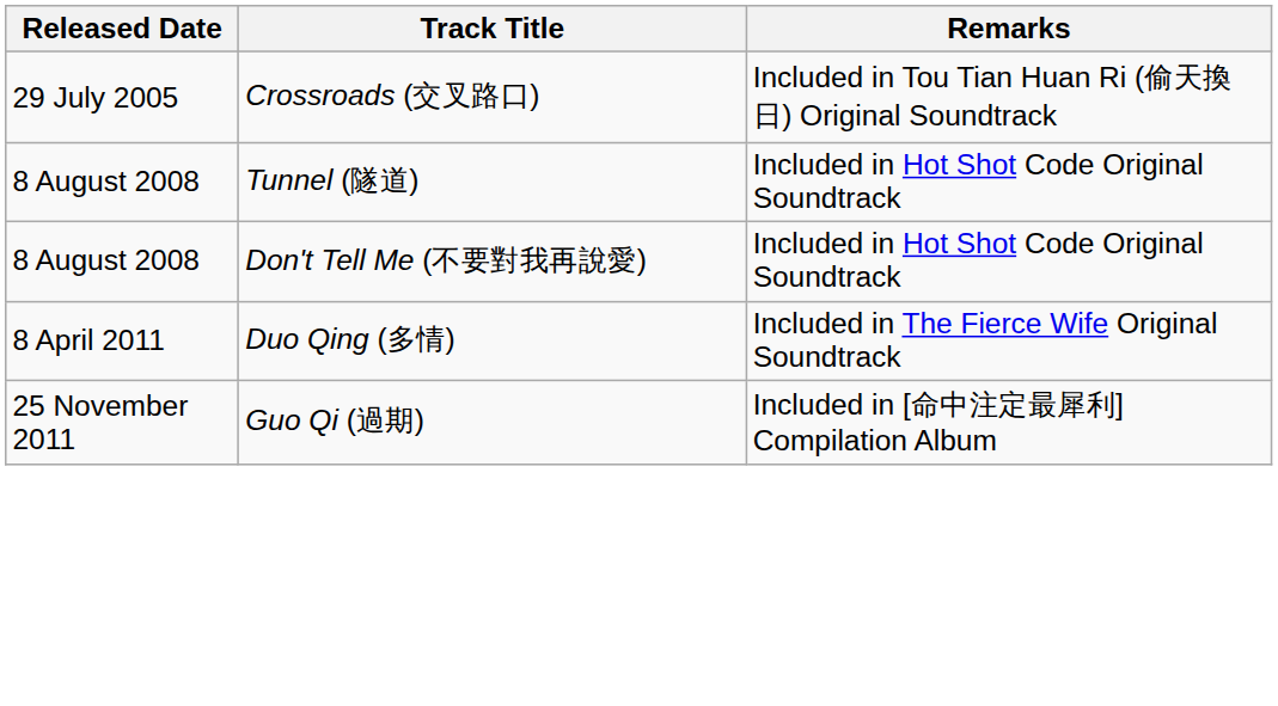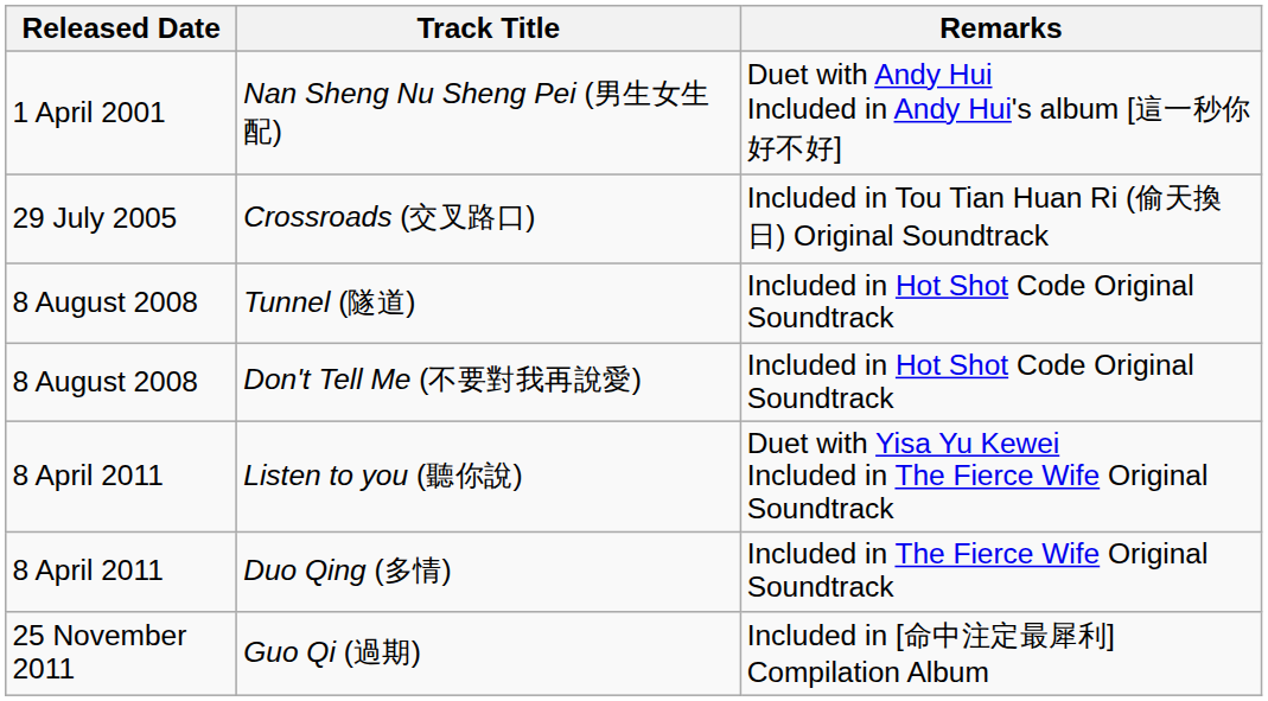 <table class="wikitable">
 <tr>
 <th width=120px>Released Date</th>
 <th width=270px>Track Title</th>
 <th width=280px>Remarks</th>
+</tr>
+<tr>
+<td>1 April 2001</td>
+<td><em>Nan Sheng Nu Sheng Pei</em>  (男生女生配)</td>
+<td>Duet with <a href='#'>Andy Hui</a><br> Included in <a href='#'>Andy Hui</a>'s album [這一秒你好不好]</td>
 </tr>
 <tr>
 <td>29 July 2005</td>
 <td><em>Crossroads</em>  (交叉路口)</td>
 <td>Included in Tou Tian Huan Ri (偷天換日) Original Soundtrack</td>
 </tr>
 <tr>
 <td>8 August 2008</td>
 <td><em>Tunnel</em>  (隧道)</td>
 <td>Included in <a href='#'>Hot Shot</a> Code Original Soundtrack</td>
 </tr>
 <tr>
 <td>8 August 2008</td>
 <td><em>Don't Tell Me</em>  (不要對我再說愛)</td>
 <td>Included in <a href='#'>Hot Shot</a> Code Original Soundtrack</td>
 </tr>
 <tr>
 <td>8 April 2011</td>
+<td><em>Listen to you</em>  (聽你說)</td>
+<td>Duet with <a href='#'>Yisa Yu Kewei</a><br> Included in <a href='#'>The Fierce Wife</a> Original Soundtrack</td>
+</tr>
+<tr>
+<td>8 April 2011</td>
 <td><em>Duo Qing</em>  (多情)</td>
 <td>Included in <a href='#'>The Fierce Wife</a> Original Soundtrack</td>
 </tr>
 <tr>
 <td>25 November 2011</td>
 <td><em>Guo Qi</em>  (過期)</td>
 <td>Included in [命中注定最犀利] Compilation Album</td>
 </tr>
 </table>
